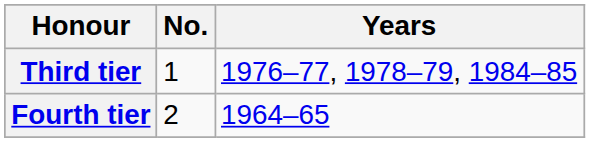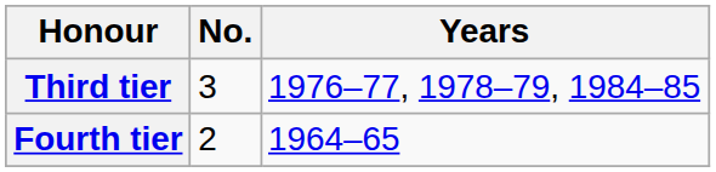 <table class="wikitable plainrowheaders">
 <tr>
 <th scope=col>Honour</th>
 <th scope=col>No.</th>
 <th scope=col>Years</th>
 </tr>
 <tr>
 <th scope=row><a href='#'>Third tier</a></th>
-<td>1</td>
+<td>3</td>
 <td><a href='#'>1976–77</a>, <a href='#'>1978–79</a>, <a href='#'>1984–85</a></td>
 </tr>
 <tr>
 <th scope=row><a href='#'>Fourth tier</a></th>
 <td>2</td>
 <td><a href='#'>1964–65</a></td>
 </tr>
 </table>
